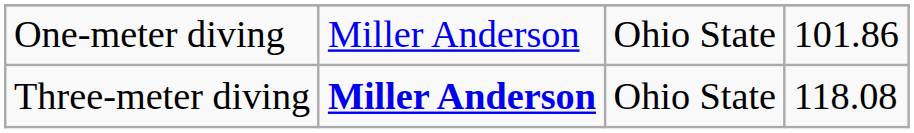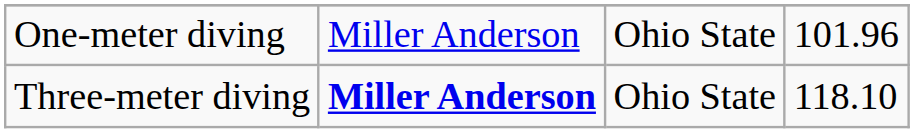 <table class="wikitable sortable" style="text-align:left">
 <tr>
 </tr>
 <tr>
 <td>One-meter diving</td>
 <td><a href='#'>Miller Anderson</a></td>
 <td>Ohio State</td>
-<td>101.86</td>
+<td>101.96</td>
 </tr>
 <tr>
 <td>Three-meter diving</td>
 <td><strong><a href='#'>Miller Anderson</a></strong></td>
 <td>Ohio State</td>
-<td>118.08</td>
+<td>118.10</td>
 </tr>
 </table>
